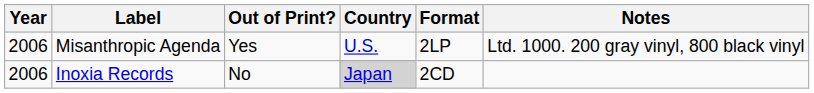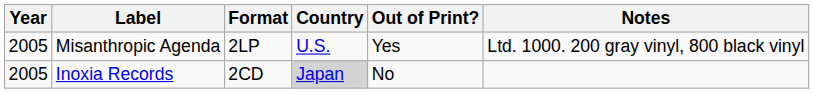 <table class="wikitable">
 <tr>
 <th>Year</th>
 <th>Label</th>
+<th>Format</th>
+<th>Country</th>
 <th>Out of Print?</th>
-<th>Country</th>
-<th>Format</th>
 <th>Notes</th>
 </tr>
 <tr>
-<td>2006</td>
+<td>2005</td>
 <td>Misanthropic Agenda</td>
+<td>2LP</td>
+<td><a href='#'>U.S.</a></td>
 <td>Yes</td>
-<td><a href='#'>U.S.</a></td>
-<td>2LP</td>
 <td>Ltd. 1000. 200 gray vinyl, 800 black vinyl</td>
 </tr>
 <tr>
-<td>2006</td>
+<td>2005</td>
 <td><a href='#'>Inoxia Records</a></td>
+<td>2CD</td>
+<td style="background: lightgrey;"><a href='#'>Japan</a></td>
 <td>No</td>
-<td style="background: lightgrey;"><a href='#'>Japan</a></td>
-<td>2CD</td>
 <td></td>
 </tr>
 </table>
